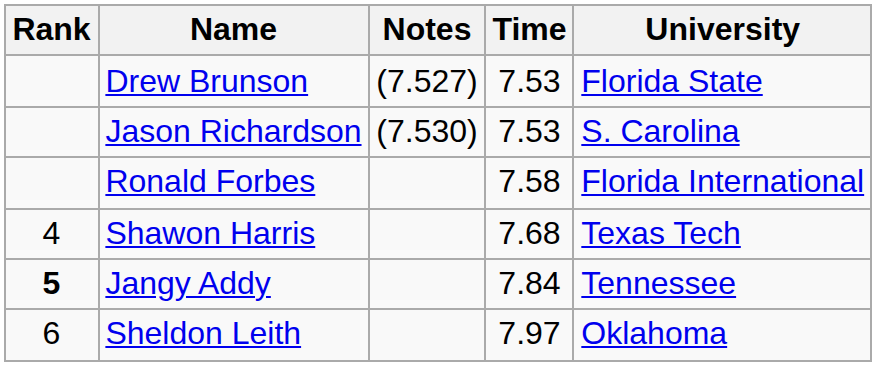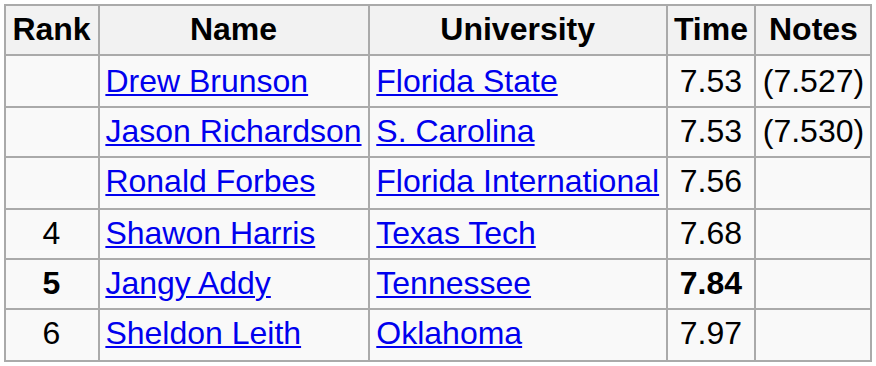 <table class="wikitable sortable" style="text-align:center">
 <tr>
 <th>Rank</th>
 <th>Name</th>
+<th>University</th>
+<th>Time</th>
 <th>Notes</th>
-<th>Time</th>
-<th>University</th>
 </tr>
 <tr>
 <td></td>
 <td align=left><a href='#'>Drew Brunson</a></td>
+<td align="left"><a href='#'>Florida State</a></td>
+<td>7.53</td>
 <td>(7.527)</td>
-<td>7.53</td>
-<td align="left"><a href='#'>Florida State</a></td>
 </tr>
 <tr>
 <td></td>
 <td align=left><a href='#'>Jason Richardson</a></td>
+<td align=left><a href='#'>S. Carolina</a></td>
+<td>7.53</td>
 <td>(7.530)</td>
-<td>7.53</td>
-<td align=left><a href='#'>S. Carolina</a></td>
 </tr>
 <tr>
 <td></td>
 <td align=left><a href='#'>Ronald Forbes</a> </td>
+<td align=left><a href='#'>Florida International</a></td>
+<td>7.56</td>
 <td></td>
-<td>7.58</td>
-<td align=left><a href='#'>Florida International</a></td>
 </tr>
 <tr>
 <td>4</td>
 <td align=left><a href='#'>Shawon Harris</a></td>
+<td align="left"><a href='#'>Texas Tech</a></td>
+<td>7.68</td>
 <td></td>
-<td>7.68</td>
-<td align="left"><a href='#'>Texas Tech</a></td>
 </tr>
 <tr>
 <td><strong>5</strong></td>
 <td align=left><a href='#'>Jangy Addy</a> </td>
+<td align=left><a href='#'>Tennessee</a></td>
+<td><strong>7.84</strong></td>
 <td></td>
-<td>7.84</td>
-<td align=left><a href='#'>Tennessee</a></td>
 </tr>
 <tr>
 <td>6</td>
 <td align=left><a href='#'>Sheldon Leith</a></td>
+<td align="left"><a href='#'>Oklahoma</a></td>
+<td>7.97</td>
 <td></td>
-<td>7.97</td>
-<td align="left"><a href='#'>Oklahoma</a></td>
 </tr>
 </table>
